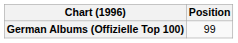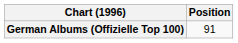 <table class="wikitable plainrowheaders" style="text-align:center">
 <tr>
 <th scope="col">Chart (1996)</th>
 <th scope="col">Position</th>
 </tr>
 <tr>
 <th scope="row">German Albums (Offizielle Top 100)</th>
-<td>99</td>
+<td>91</td>
 </tr>
 </table>
